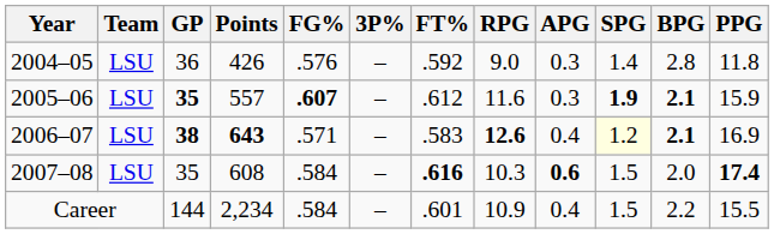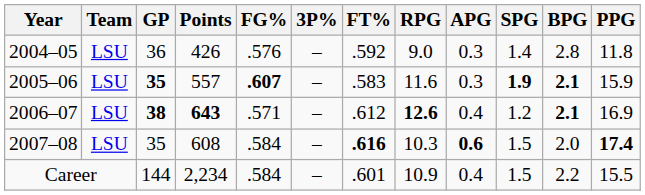 <table class="wikitable" style="text-align:center">
 <tr>
 <th>Year</th>
 <th>Team</th>
 <th>GP</th>
 <th>Points</th>
 <th>FG%</th>
 <th>3P%</th>
 <th>FT%</th>
 <th>RPG</th>
 <th>APG</th>
 <th>SPG</th>
 <th>BPG</th>
 <th>PPG</th>
 </tr>
 <tr>
 <td>2004–05</td>
 <td><a href='#'>LSU</a></td>
 <td>36</td>
 <td>426</td>
 <td>.576</td>
 <td>–</td>
 <td>.592</td>
 <td>9.0</td>
 <td>0.3</td>
 <td>1.4</td>
 <td>2.8</td>
 <td>11.8</td>
 </tr>
 <tr>
 <td>2005–06</td>
 <td><a href='#'>LSU</a></td>
 <td><strong>35</strong></td>
 <td>557</td>
 <td><strong>.607</strong></td>
 <td>–</td>
-<td>.612</td>
+<td>.583</td>
 <td>11.6</td>
 <td>0.3</td>
 <td><strong>1.9</strong></td>
 <td><strong>2.1</strong></td>
 <td>15.9</td>
 </tr>
 <tr>
 <td>2006–07</td>
 <td><a href='#'>LSU</a></td>
 <td><strong>38</strong></td>
 <td><strong>643</strong></td>
 <td>.571</td>
 <td>–</td>
-<td>.583</td>
+<td>.612</td>
 <td><strong>12.6</strong></td>
 <td>0.4</td>
-<td style="background: lightyellow;">1.2</td>
+<td>1.2</td>
 <td><strong>2.1</strong></td>
 <td>16.9</td>
 </tr>
 <tr>
 <td>2007–08</td>
 <td><a href='#'>LSU</a></td>
 <td>35</td>
 <td>608</td>
 <td>.584</td>
 <td>–</td>
 <td><strong>.616</strong></td>
 <td>10.3</td>
 <td><strong>0.6</strong></td>
 <td>1.5</td>
 <td>2.0</td>
 <td><strong>17.4</strong></td>
 </tr>
 <tr>
 <td colspan=2>Career</td>
 <td>144</td>
 <td>2,234</td>
 <td>.584</td>
 <td>–</td>
 <td>.601</td>
 <td>10.9</td>
 <td>0.4</td>
 <td>1.5</td>
 <td>2.2</td>
 <td>15.5</td>
 </tr>
 </table>
